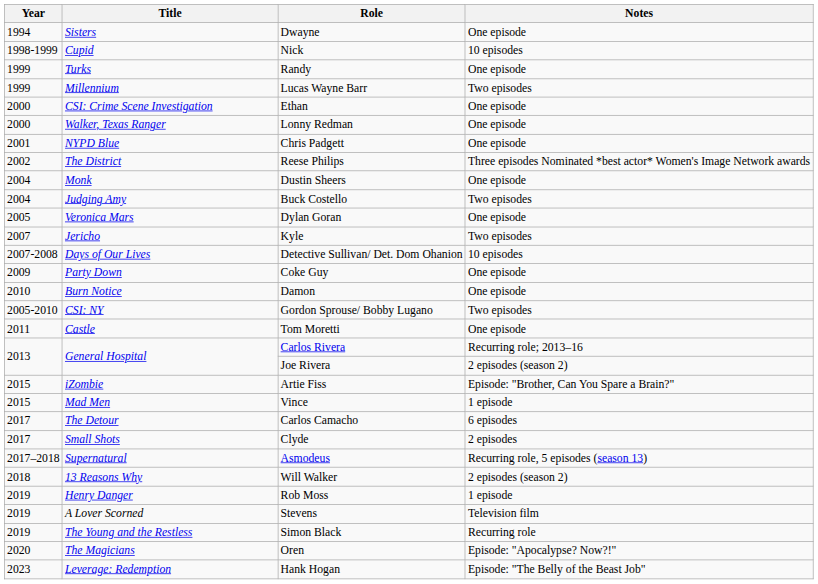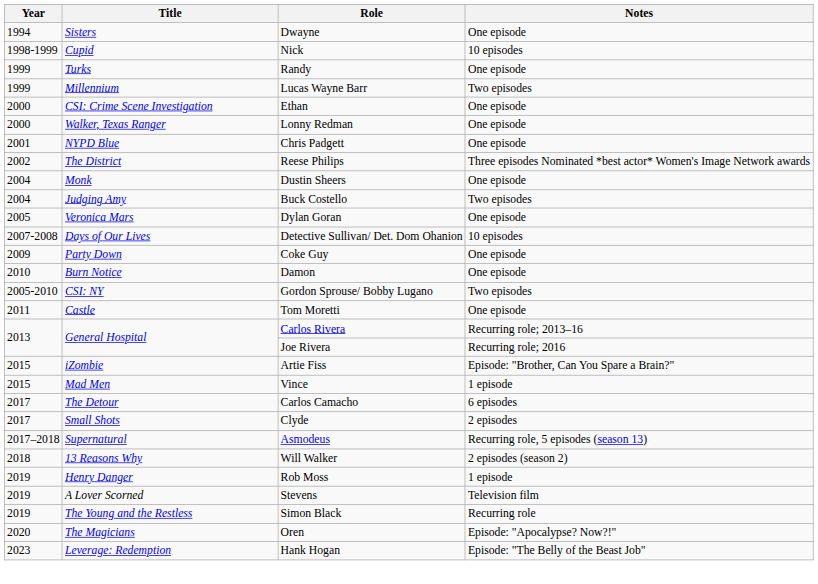 <table class="wikitable sortable">
 <tr>
 <th>Year</th>
 <th style="width:18em;">Title</th>
 <th>Role</th>
 <th class="unsortable">Notes</th>
 </tr>
 <tr>
 <td>1994</td>
 <td><em><a href='#'>Sisters</a></em></td>
 <td>Dwayne</td>
 <td>One episode</td>
 </tr>
 <tr>
 <td>1998-1999</td>
 <td><em><a href='#'>Cupid</a></em></td>
 <td>Nick</td>
 <td>10 episodes</td>
 </tr>
 <tr>
 <td>1999</td>
 <td><em><a href='#'>Turks</a></em></td>
 <td>Randy</td>
 <td>One episode</td>
 </tr>
 <tr>
 <td>1999</td>
 <td><em><a href='#'>Millennium</a></em></td>
 <td>Lucas Wayne Barr</td>
 <td>Two episodes</td>
 </tr>
 <tr>
 <td>2000</td>
 <td><em><a href='#'>CSI: Crime Scene Investigation</a></em></td>
 <td>Ethan</td>
 <td>One episode</td>
 </tr>
 <tr>
 <td>2000</td>
 <td><em><a href='#'>Walker, Texas Ranger</a></em></td>
 <td>Lonny Redman</td>
 <td>One episode</td>
 </tr>
 <tr>
 <td>2001</td>
 <td><em><a href='#'>NYPD Blue</a></em></td>
 <td>Chris Padgett</td>
 <td>One episode</td>
 </tr>
 <tr>
 <td>2002</td>
 <td><em><a href='#'>The District</a></em></td>
 <td>Reese Philips</td>
 <td>Three episodes Nominated *best actor* Women's Image Network awards</td>
 </tr>
 <tr>
 <td>2004</td>
 <td><em><a href='#'>Monk</a></em></td>
 <td>Dustin Sheers</td>
 <td>One episode</td>
 </tr>
 <tr>
 <td>2004</td>
 <td><em><a href='#'>Judging Amy</a></em></td>
 <td>Buck Costello</td>
 <td>Two episodes</td>
 </tr>
 <tr>
 <td>2005</td>
 <td><em><a href='#'>Veronica Mars</a></em></td>
 <td>Dylan Goran</td>
 <td>One episode</td>
 </tr>
 <tr>
-<td>2007</td>
-<td><em><a href='#'>Jericho</a></em></td>
-<td>Kyle</td>
-<td>Two episodes</td>
-</tr>
-<tr>
 <td>2007-2008</td>
 <td><em><a href='#'>Days of Our Lives</a></em></td>
 <td>Detective Sullivan/ Det. Dom Ohanion</td>
 <td>10 episodes</td>
 </tr>
 <tr>
 <td>2009</td>
 <td><em><a href='#'>Party Down</a></em></td>
 <td>Coke Guy</td>
 <td>One episode</td>
 </tr>
 <tr>
 <td>2010</td>
 <td><em> <a href='#'>Burn Notice</a></em></td>
 <td>Damon</td>
 <td>One episode</td>
 </tr>
 <tr>
 <td>2005-2010</td>
 <td><em><a href='#'>CSI: NY</a></em></td>
 <td>Gordon Sprouse/ Bobby Lugano</td>
 <td>Two episodes</td>
 </tr>
 <tr>
 <td>2011</td>
 <td><em><a href='#'>Castle</a></em></td>
 <td>Tom Moretti</td>
 <td>One episode</td>
 </tr>
 <tr>
 <td rowspan="2">2013</td>
 <td rowspan="2"><em><a href='#'>General Hospital</a></em></td>
 <td><a href='#'>Carlos Rivera</a></td>
 <td>Recurring role; 2013–16</td>
 </tr>
 <tr>
 <td>Joe Rivera</td>
-<td>2 episodes (season 2)</td>
+<td>Recurring role; 2016</td>
 </tr>
 <tr>
 <td>2015</td>
 <td><em><a href='#'>iZombie</a></em></td>
 <td>Artie Fiss</td>
 <td>Episode: "Brother, Can You Spare a Brain?"</td>
 </tr>
 <tr>
 <td>2015</td>
 <td><em><a href='#'>Mad Men</a></em></td>
 <td>Vince</td>
 <td>1 episode</td>
 </tr>
 <tr>
 <td>2017</td>
 <td><a href='#'><em>The Detour</em></a></td>
 <td>Carlos Camacho</td>
 <td>6 episodes</td>
 </tr>
 <tr>
 <td>2017</td>
 <td><em><a href='#'>Small Shots</a></em></td>
 <td>Clyde</td>
 <td>2 episodes</td>
 </tr>
 <tr>
 <td>2017–2018</td>
 <td><em><a href='#'>Supernatural</a></em></td>
 <td><a href='#'>Asmodeus</a></td>
 <td>Recurring role, 5 episodes (<a href='#'>season 13</a>)</td>
 </tr>
 <tr>
 <td>2018</td>
 <td><em><a href='#'>13 Reasons Why</a></em></td>
 <td>Will Walker</td>
 <td>2 episodes (season 2)</td>
 </tr>
 <tr>
 <td>2019</td>
 <td><em><a href='#'>Henry Danger</a></em></td>
 <td>Rob Moss</td>
 <td>1 episode</td>
 </tr>
 <tr>
 <td>2019</td>
 <td><em>A Lover Scorned</em></td>
 <td>Stevens</td>
 <td>Television film</td>
 </tr>
 <tr>
 <td>2019</td>
 <td><em><a href='#'>The Young and the Restless</a></em></td>
 <td>Simon Black</td>
 <td>Recurring role</td>
 </tr>
 <tr>
 <td>2020</td>
 <td><em><a href='#'>The Magicians</a></em></td>
 <td>Oren</td>
 <td>Episode: "Apocalypse? Now?!"</td>
 </tr>
 <tr>
 <td>2023</td>
 <td><em><a href='#'>Leverage: Redemption</a></em></td>
 <td>Hank Hogan</td>
 <td>Episode: "The Belly of the Beast Job"</td>
 </tr>
 </table>
